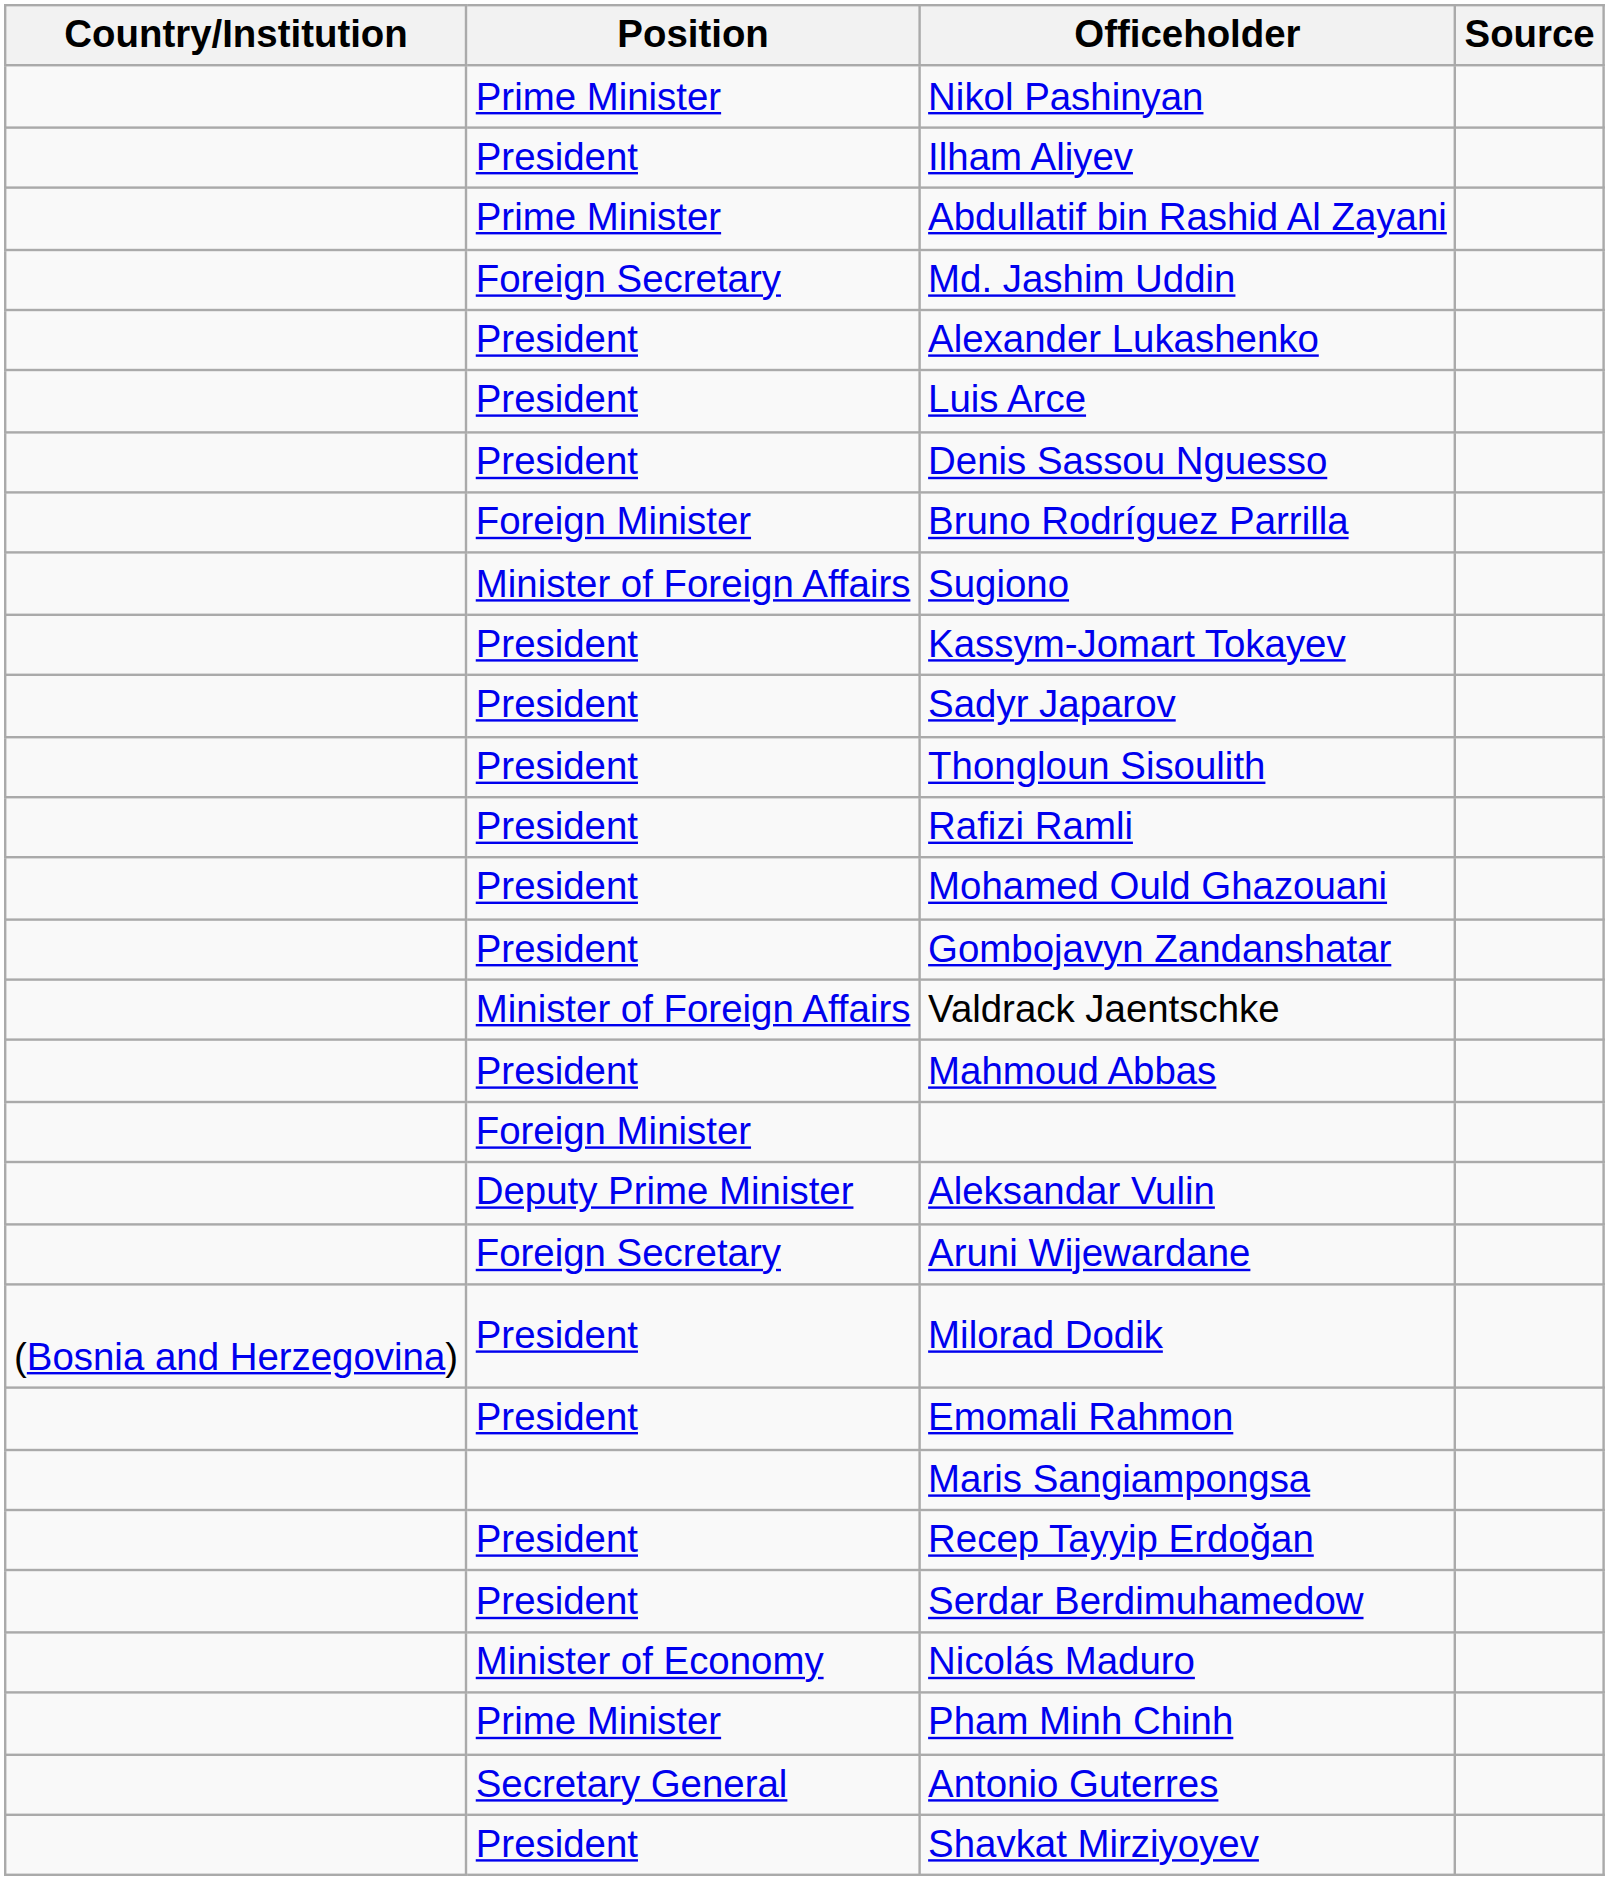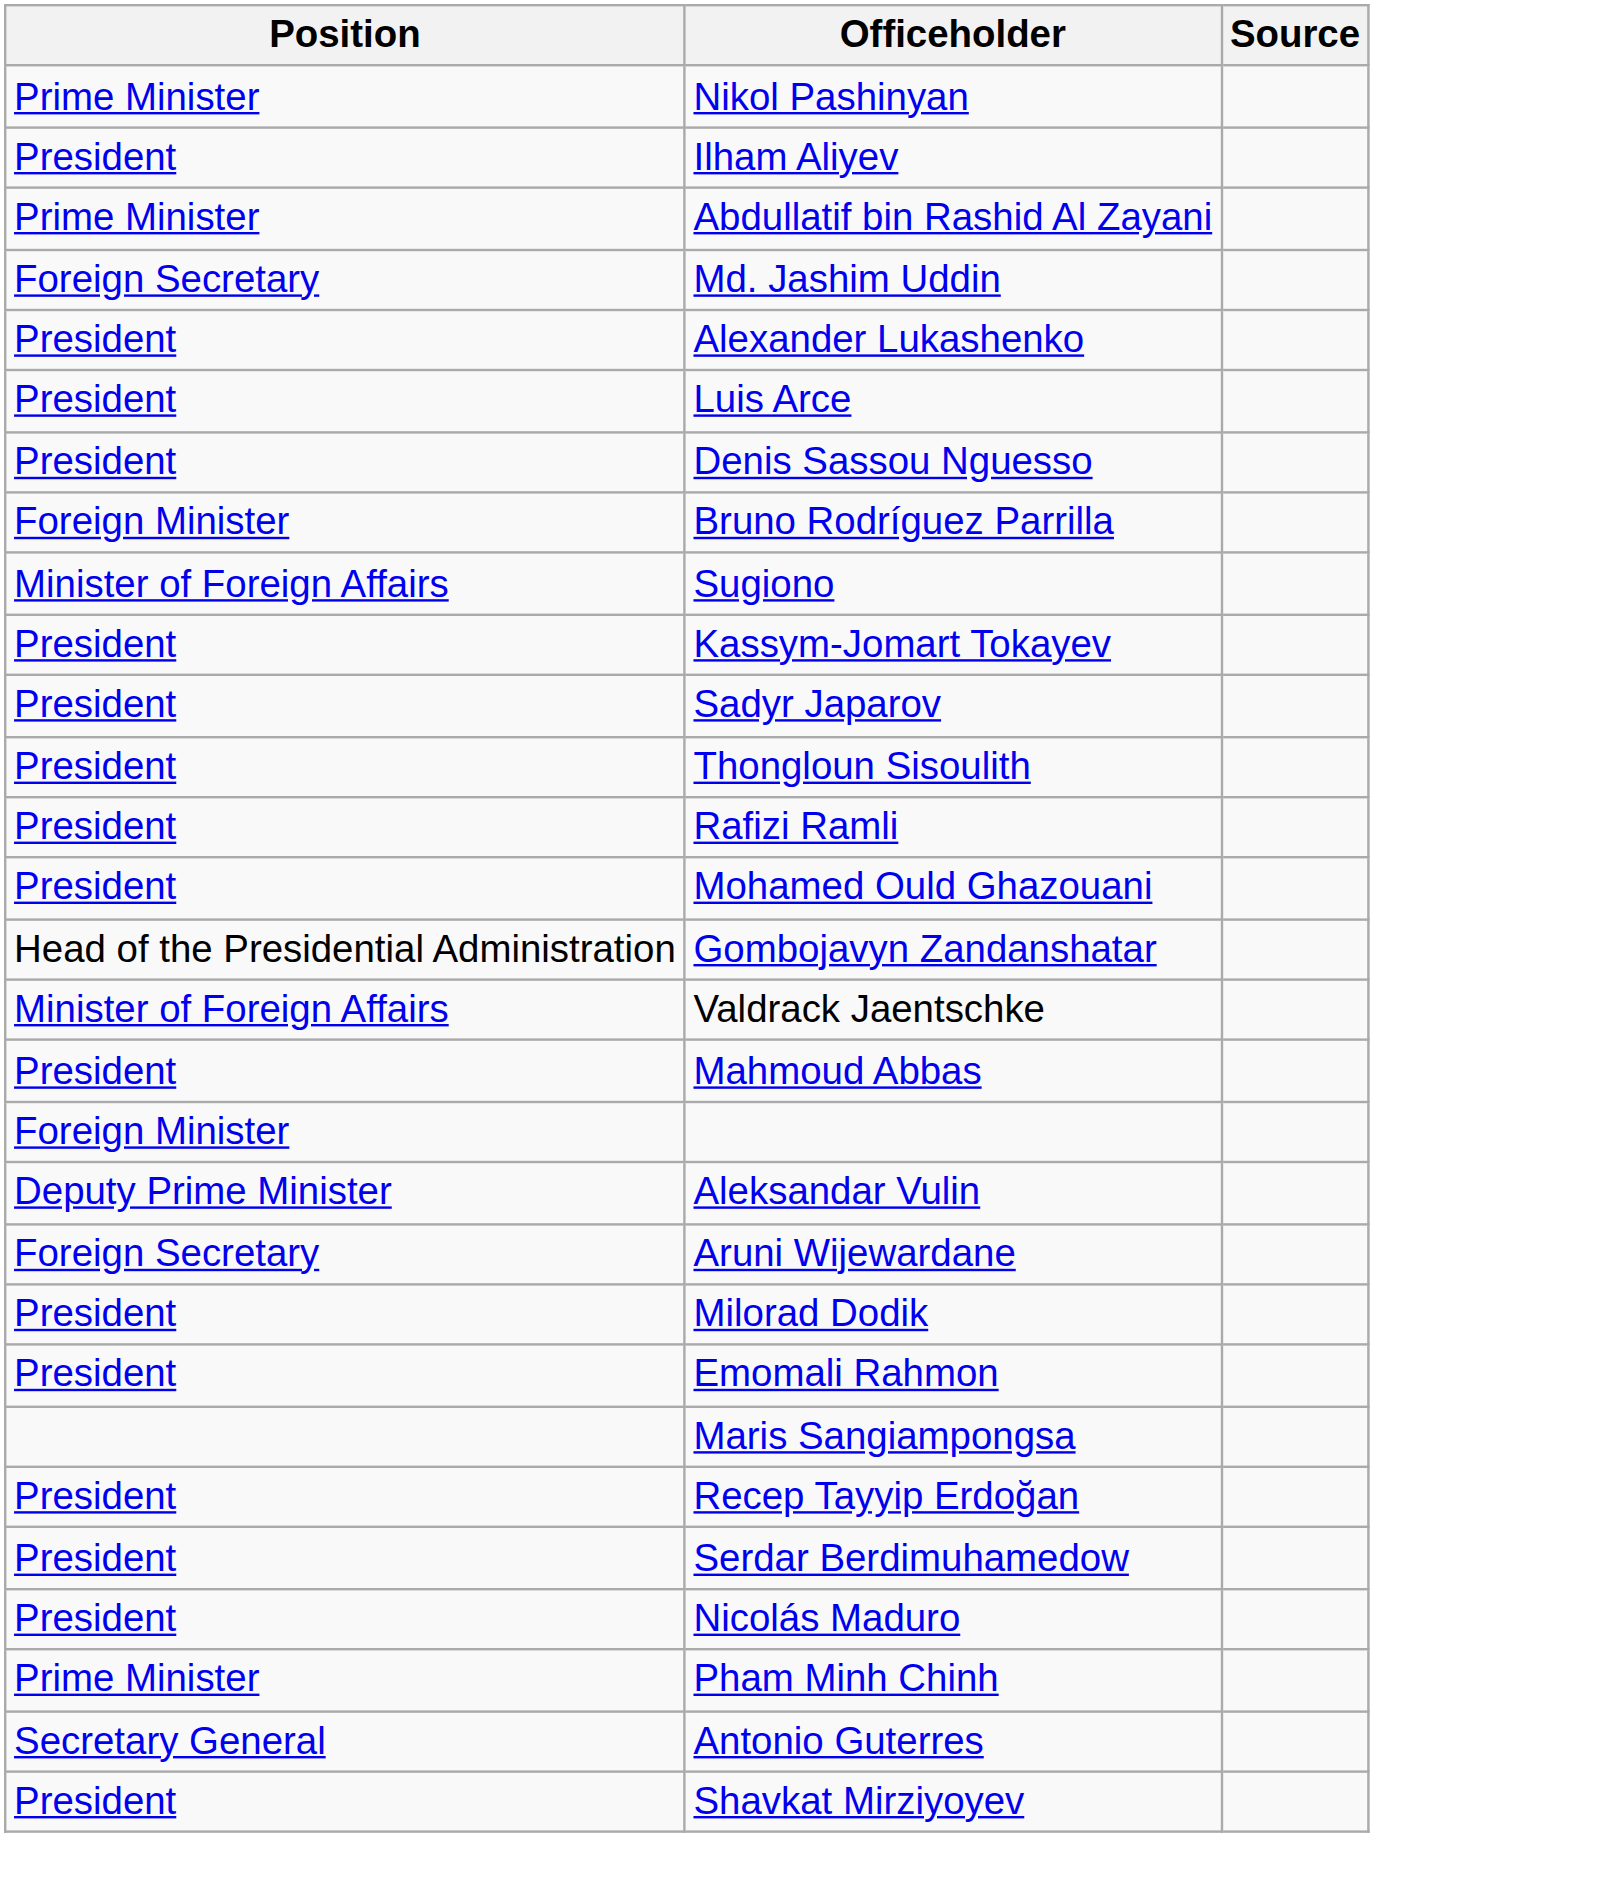 <table class="wikitable sortable" border="1">
 <tr>
-<th scope="col">Country/Institution</th>
 <th scope="col">Position</th>
 <th scope="col">Officeholder</th>
 <th>Source</th>
 </tr>
 <tr>
-<td></td>
 <td><a href='#'>Prime Minister</a></td>
 <td><a href='#'>Nikol Pashinyan</a></td>
 <td></td>
 </tr>
 <tr>
-<td></td>
 <td><a href='#'>President</a></td>
 <td><a href='#'>Ilham Aliyev</a></td>
 <td></td>
 </tr>
 <tr>
-<td></td>
 <td><a href='#'>Prime Minister</a></td>
 <td><a href='#'>Abdullatif bin Rashid Al Zayani</a></td>
 <td></td>
 </tr>
 <tr>
-<td></td>
 <td><a href='#'>Foreign Secretary</a></td>
 <td><a href='#'>Md. Jashim Uddin</a></td>
 <td></td>
 </tr>
 <tr>
-<td></td>
 <td><a href='#'>President</a></td>
 <td><a href='#'>Alexander Lukashenko</a></td>
 <td></td>
 </tr>
 <tr>
-<td></td>
 <td><a href='#'>President</a></td>
 <td><a href='#'>Luis Arce</a></td>
 <td></td>
 </tr>
 <tr>
-<td></td>
 <td><a href='#'>President</a></td>
 <td><a href='#'>Denis Sassou Nguesso</a></td>
 <td></td>
 </tr>
 <tr>
-<td></td>
 <td><a href='#'>Foreign Minister</a></td>
 <td><a href='#'>Bruno Rodríguez Parrilla</a></td>
 <td></td>
 </tr>
 <tr>
-<td></td>
 <td><a href='#'>Minister of Foreign Affairs</a></td>
 <td><a href='#'>Sugiono</a></td>
 <td></td>
 </tr>
 <tr>
-<td></td>
 <td><a href='#'>President</a></td>
 <td><a href='#'>Kassym-Jomart Tokayev</a></td>
 <td></td>
 </tr>
 <tr>
-<td></td>
 <td><a href='#'>President</a></td>
 <td><a href='#'>Sadyr Japarov</a></td>
 <td></td>
 </tr>
 <tr>
-<td></td>
 <td><a href='#'>President</a></td>
 <td><a href='#'>Thongloun Sisoulith</a></td>
 <td></td>
 </tr>
 <tr>
-<td></td>
 <td><a href='#'>President</a></td>
 <td><a href='#'>Rafizi Ramli</a></td>
 <td></td>
 </tr>
 <tr>
-<td></td>
 <td><a href='#'>President</a></td>
 <td><a href='#'>Mohamed Ould Ghazouani</a></td>
 <td></td>
 </tr>
 <tr>
-<td></td>
-<td><a href='#'>President</a></td>
+<td>Head of the Presidential Administration</td>
 <td><a href='#'>Gombojavyn Zandanshatar</a></td>
 <td></td>
 </tr>
 <tr>
-<td></td>
 <td><a href='#'>Minister of Foreign Affairs</a></td>
 <td>Valdrack Jaentschke</td>
 <td></td>
 </tr>
 <tr>
-<td></td>
 <td><a href='#'>President</a></td>
 <td><a href='#'>Mahmoud Abbas</a></td>
 <td></td>
 </tr>
 <tr>
-<td></td>
 <td><a href='#'>Foreign Minister</a></td>
 <td></td>
 <td></td>
 </tr>
 <tr>
-<td></td>
 <td><a href='#'>Deputy Prime Minister</a></td>
 <td><a href='#'>Aleksandar Vulin</a></td>
 <td></td>
 </tr>
 <tr>
-<td></td>
 <td><a href='#'>Foreign Secretary</a></td>
 <td><a href='#'>Aruni Wijewardane</a></td>
 <td></td>
 </tr>
 <tr>
-<td> <br>(<a href='#'>Bosnia and Herzegovina</a>)</td>
 <td><a href='#'>President</a></td>
 <td><a href='#'>Milorad Dodik</a></td>
 <td></td>
 </tr>
 <tr>
-<td></td>
 <td><a href='#'>President</a></td>
 <td><a href='#'>Emomali Rahmon</a></td>
 <td></td>
 </tr>
 <tr>
 <td></td>
-<td></td>
 <td><a href='#'>Maris Sangiampongsa</a></td>
 <td></td>
 </tr>
 <tr>
-<td></td>
 <td><a href='#'>President</a></td>
 <td><a href='#'>Recep Tayyip Erdoğan</a></td>
 <td></td>
 </tr>
 <tr>
-<td></td>
 <td><a href='#'>President</a></td>
 <td><a href='#'>Serdar Berdimuhamedow</a></td>
 <td></td>
 </tr>
 <tr>
-<td></td>
-<td><a href='#'>Minister of Economy</a></td>
+<td><a href='#'>President</a></td>
 <td><a href='#'>Nicolás Maduro</a></td>
 <td></td>
 </tr>
 <tr>
-<td></td>
 <td><a href='#'>Prime Minister</a></td>
 <td><a href='#'>Pham Minh Chinh</a></td>
 <td></td>
 </tr>
 <tr>
-<td></td>
 <td><a href='#'>Secretary General</a></td>
 <td><a href='#'>Antonio Guterres</a></td>
 <td></td>
 </tr>
 <tr>
-<td></td>
 <td><a href='#'>President</a></td>
 <td><a href='#'>Shavkat Mirziyoyev</a></td>
 <td></td>
 </tr>
 </table>
